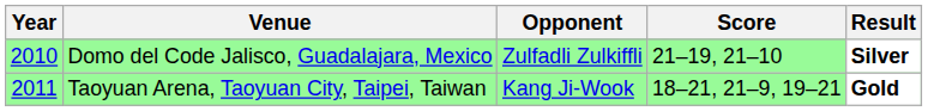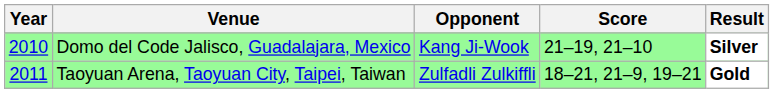 <table class="sortable wikitable" style="font-size: 90%">
 <tr>
 <th>Year</th>
 <th>Venue</th>
 <th>Opponent</th>
 <th>Score</th>
 <th>Result</th>
 </tr>
 <tr style="background:#98FB98">
 <td align="center"><a href='#'>2010</a></td>
 <td align="left">Domo del Code Jalisco, <a href='#'>Guadalajara, Mexico</a></td>
-<td align="left"> <a href='#'>Zulfadli Zulkiffli</a></td>
+<td align="left"> <a href='#'>Kang Ji-Wook</a></td>
 <td align="left">21–19, 21–10</td>
 <td style="text-align:left; background:white"> <strong>Silver</strong></td>
 </tr>
 <tr style="background:#98FB98">
 <td align="center"><a href='#'>2011</a></td>
 <td align="left">Taoyuan Arena, <a href='#'>Taoyuan City</a>, <a href='#'>Taipei</a>, Taiwan</td>
-<td align="left"> <a href='#'>Kang Ji-Wook</a></td>
+<td align="left"> <a href='#'>Zulfadli Zulkiffli</a></td>
 <td align="left">18–21, 21–9, 19–21</td>
 <td style="text-align:left; background:white"> <strong>Gold</strong></td>
 </tr>
 </table>
